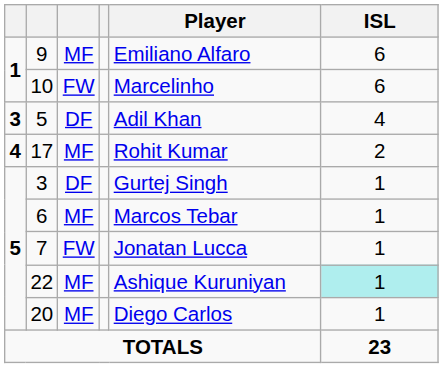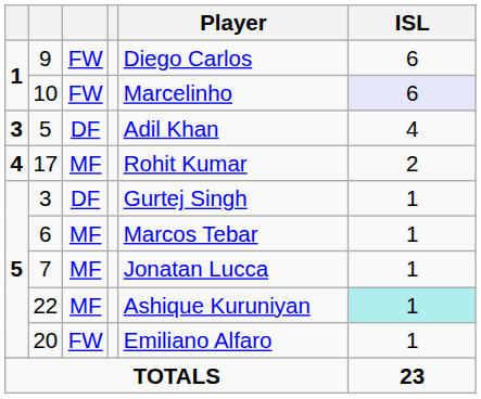 <table class="wikitable" style="font-size: 95%; text-align: center;">
 <tr>
 <th rowspan="1" !width=15></th>
 <th rowspan="1" !width=15></th>
 <th rowspan="1" !width=15></th>
 <th rowspan="1" !width=15></th>
 <th width=150>Player</th>
 <th width=80>ISL</th>
 </tr>
 <tr>
 <td rowspan=2><strong>1</strong></td>
 <td>9</td>
-<td><a href='#'>MF</a></td>
+<td><a href='#'>FW</a></td>
 <td></td>
-<td align=left><a href='#'>Emiliano Alfaro</a></td>
+<td align=left><a href='#'>Diego Carlos</a></td>
 <td>6</td>
 </tr>
 <tr>
 <td>10</td>
 <td><a href='#'>FW</a></td>
 <td></td>
 <td align=left><a href='#'>Marcelinho</a></td>
-<td>6</td>
+<td style="background: lavender;">6</td>
 </tr>
 <tr>
 <td rowspan=1><strong>3</strong></td>
 <td>5</td>
 <td><a href='#'>DF</a></td>
 <td></td>
 <td align=left><a href='#'>Adil Khan</a></td>
 <td>4</td>
 </tr>
 <tr>
 <td rowspan=1><strong>4</strong></td>
 <td>17</td>
 <td><a href='#'>MF</a></td>
 <td></td>
 <td align=left><a href='#'>Rohit Kumar</a></td>
 <td>2</td>
 </tr>
 <tr>
 <td rowspan=5><strong>5</strong></td>
 <td>3</td>
 <td><a href='#'>DF</a></td>
 <td></td>
 <td align=left><a href='#'>Gurtej Singh</a></td>
 <td>1</td>
 </tr>
 <tr>
 <td>6</td>
 <td><a href='#'>MF</a></td>
 <td></td>
 <td align=left><a href='#'>Marcos Tebar</a></td>
 <td>1</td>
 </tr>
 <tr>
 <td>7</td>
-<td><a href='#'>FW</a></td>
+<td><a href='#'>MF</a></td>
 <td></td>
 <td align=left><a href='#'>Jonatan Lucca</a></td>
 <td>1</td>
 </tr>
 <tr>
 <td>22</td>
 <td><a href='#'>MF</a></td>
 <td></td>
 <td align=left><a href='#'>Ashique Kuruniyan</a></td>
 <td style="background: paleturquoise;">1</td>
 </tr>
 <tr>
 <td>20</td>
-<td><a href='#'>MF</a></td>
+<td><a href='#'>FW</a></td>
 <td></td>
-<td align=left><a href='#'>Diego Carlos</a></td>
+<td align=left><a href='#'>Emiliano Alfaro</a></td>
 <td>1</td>
 </tr>
 <tr>
 <td colspan="5"><strong>TOTALS</strong></td>
 <td><strong>23</strong></td>
 </tr>
 </table>
